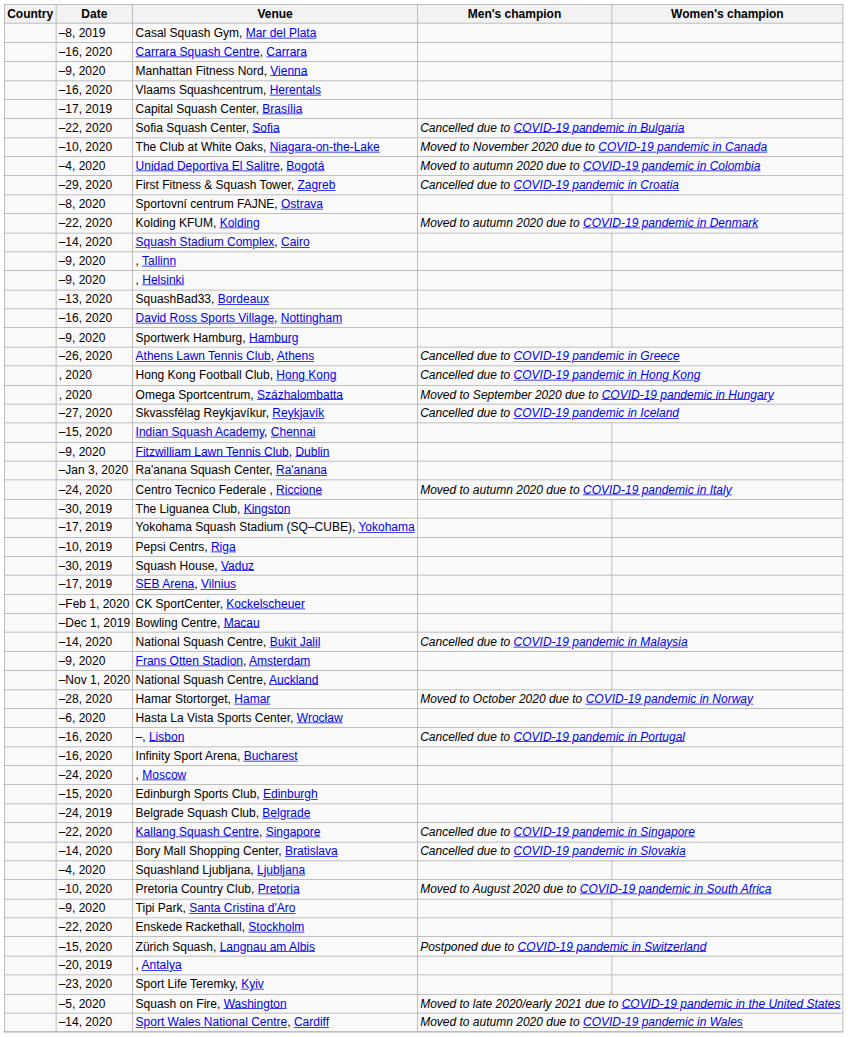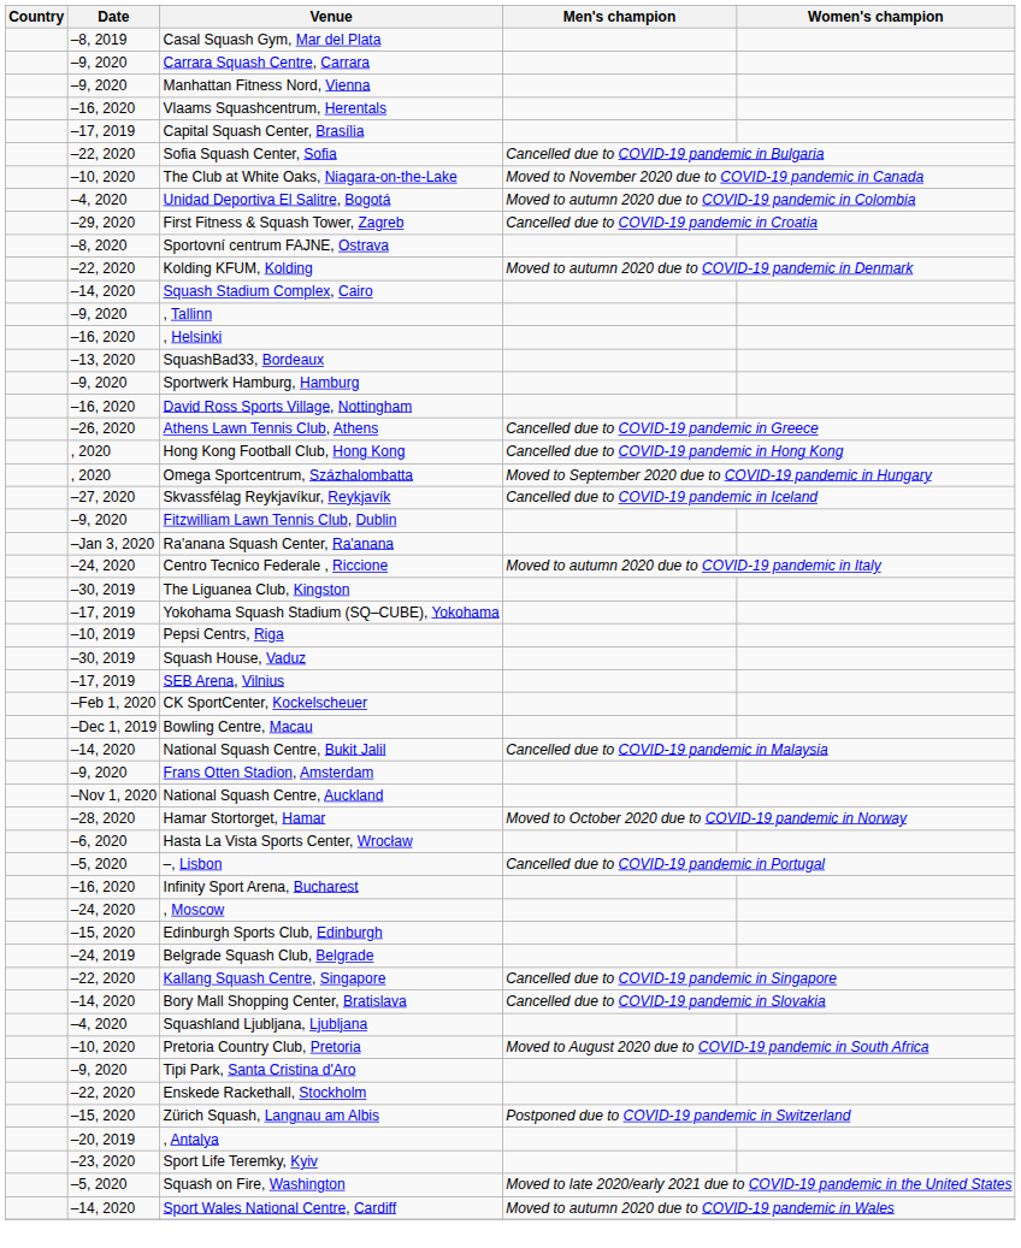 <table class="wikitable sortable">
 <tr>
 <th>Country</th>
 <th>Date</th>
 <th>Venue</th>
 <th>Men's champion</th>
 <th>Women's champion</th>
 </tr>
 <tr>
 <td></td>
 <td>–8, 2019</td>
 <td>Casal Squash Gym, <a href='#'>Mar del Plata</a></td>
 <td></td>
 <td></td>
 </tr>
 <tr>
 <td></td>
-<td>–16, 2020</td>
+<td>–9, 2020</td>
 <td><a href='#'>Carrara Squash Centre</a>, <a href='#'>Carrara</a></td>
 <td></td>
 <td></td>
 </tr>
 <tr>
 <td></td>
 <td>–9, 2020</td>
 <td>Manhattan Fitness Nord, <a href='#'>Vienna</a></td>
 <td></td>
 <td></td>
 </tr>
 <tr>
 <td></td>
 <td>–16, 2020</td>
 <td>Vlaams Squashcentrum, <a href='#'>Herentals</a></td>
 <td></td>
 <td></td>
 </tr>
 <tr>
 <td></td>
 <td>–17, 2019</td>
 <td>Capital Squash Center, <a href='#'>Brasília</a></td>
 <td></td>
 <td></td>
 </tr>
 <tr>
 <td></td>
 <td>–22, 2020</td>
 <td>Sofia Squash Center, <a href='#'>Sofia</a></td>
 <td colspan=2><em>Cancelled due to <a href='#'>COVID-19 pandemic in Bulgaria</a></em></td>
 </tr>
 <tr>
 <td></td>
 <td>–10, 2020</td>
 <td>The Club at White Oaks, <a href='#'>Niagara-on-the-Lake</a></td>
 <td colspan=2><em>Moved to November 2020 due to <a href='#'>COVID-19 pandemic in Canada</a></em> </td>
 </tr>
 <tr>
 <td></td>
 <td>–4, 2020</td>
 <td><a href='#'>Unidad Deportiva El Salitre</a>, <a href='#'>Bogotá</a></td>
 <td colspan=2><em>Moved to autumn 2020 due to <a href='#'>COVID-19 pandemic in Colombia</a></em> </td>
 </tr>
 <tr>
 <td></td>
 <td>–29, 2020</td>
 <td>First Fitness & Squash Tower, <a href='#'>Zagreb</a></td>
 <td colspan=2><em>Cancelled due to <a href='#'>COVID-19 pandemic in Croatia</a></em></td>
 </tr>
 <tr>
 <td></td>
 <td>–8, 2020</td>
 <td>Sportovní centrum FAJNE, <a href='#'>Ostrava</a></td>
 <td></td>
 <td></td>
 </tr>
 <tr>
 <td></td>
 <td>–22, 2020</td>
 <td>Kolding KFUM, <a href='#'>Kolding</a></td>
 <td colspan=2><em>Moved to autumn 2020 due to <a href='#'>COVID-19 pandemic in Denmark</a></em> </td>
 </tr>
 <tr>
 <td></td>
 <td>–14, 2020</td>
 <td><a href='#'>Squash Stadium Complex</a>, <a href='#'>Cairo</a></td>
 <td></td>
 <td></td>
 </tr>
 <tr>
 <td></td>
 <td>–9, 2020</td>
 <td>, <a href='#'>Tallinn</a></td>
 <td></td>
 <td></td>
 </tr>
 <tr>
 <td></td>
-<td>–9, 2020</td>
+<td>–16, 2020</td>
 <td>, <a href='#'>Helsinki</a></td>
 <td></td>
 <td></td>
 </tr>
 <tr>
 <td></td>
 <td>–13, 2020</td>
 <td>SquashBad33, <a href='#'>Bordeaux</a></td>
 <td></td>
 <td></td>
 </tr>
 <tr>
 <td></td>
-<td>–16, 2020</td>
-<td><a href='#'>David Ross Sports Village</a>, <a href='#'>Nottingham</a></td>
+<td>–9, 2020</td>
+<td>Sportwerk Hamburg, <a href='#'>Hamburg</a></td>
 <td></td>
 <td></td>
 </tr>
 <tr>
 <td></td>
-<td>–9, 2020</td>
-<td>Sportwerk Hamburg, <a href='#'>Hamburg</a></td>
+<td>–16, 2020</td>
+<td><a href='#'>David Ross Sports Village</a>, <a href='#'>Nottingham</a></td>
 <td></td>
 <td></td>
 </tr>
 <tr>
 <td></td>
 <td>–26, 2020</td>
 <td><a href='#'>Athens Lawn Tennis Club</a>, <a href='#'>Athens</a></td>
 <td colspan=2><em>Cancelled due to <a href='#'>COVID-19 pandemic in Greece</a></em></td>
 </tr>
 <tr>
 <td></td>
 <td>, 2020</td>
 <td>Hong Kong Football Club, <a href='#'>Hong Kong</a></td>
 <td colspan=2><em>Cancelled due to <a href='#'>COVID-19 pandemic in Hong Kong</a></em></td>
 </tr>
 <tr>
 <td></td>
 <td>, 2020</td>
 <td>Omega Sportcentrum, <a href='#'>Százhalombatta</a></td>
 <td colspan=2><em>Moved to September 2020 due to <a href='#'>COVID-19 pandemic in Hungary</a></em> </td>
 </tr>
 <tr>
 <td></td>
 <td>–27, 2020</td>
 <td>Skvassfélag Reykjavíkur, <a href='#'>Reykjavík</a></td>
 <td colspan=2><em>Cancelled due to <a href='#'>COVID-19 pandemic in Iceland</a></em></td>
-</tr>
-<tr>
-<td></td>
-<td>–15, 2020</td>
-<td><a href='#'>Indian Squash Academy</a>, <a href='#'>Chennai</a></td>
-<td></td>
-<td></td>
 </tr>
 <tr>
 <td></td>
 <td>–9, 2020</td>
 <td><a href='#'>Fitzwilliam Lawn Tennis Club</a>, <a href='#'>Dublin</a></td>
 <td></td>
 <td></td>
 </tr>
 <tr>
 <td></td>
 <td>–Jan 3, 2020</td>
 <td>Ra'anana Squash Center, <a href='#'>Ra'anana</a></td>
 <td></td>
 <td></td>
 </tr>
 <tr>
 <td></td>
 <td>–24, 2020</td>
 <td>Centro Tecnico Federale , <a href='#'>Riccione</a></td>
 <td colspan=2><em>Moved to autumn 2020 due to <a href='#'>COVID-19 pandemic in Italy</a></em> </td>
 </tr>
 <tr>
 <td></td>
 <td>–30, 2019</td>
 <td>The Liguanea Club, <a href='#'>Kingston</a></td>
 <td></td>
 <td></td>
 </tr>
 <tr>
 <td></td>
 <td>–17, 2019</td>
 <td>Yokohama Squash Stadium (SQ‒CUBE), <a href='#'>Yokohama</a></td>
 <td></td>
 <td></td>
 </tr>
 <tr>
 <td></td>
 <td>–10, 2019</td>
 <td>Pepsi Centrs, <a href='#'>Riga</a></td>
 <td></td>
 <td></td>
 </tr>
 <tr>
 <td></td>
 <td>–30, 2019</td>
 <td>Squash House, <a href='#'>Vaduz</a></td>
 <td></td>
 <td></td>
 </tr>
 <tr>
 <td></td>
 <td>–17, 2019</td>
 <td><a href='#'>SEB Arena</a>, <a href='#'>Vilnius</a></td>
 <td></td>
 <td></td>
 </tr>
 <tr>
 <td></td>
 <td>–Feb 1, 2020</td>
 <td>CK SportCenter, <a href='#'>Kockelscheuer</a></td>
 <td></td>
 <td></td>
 </tr>
 <tr>
 <td></td>
 <td>–Dec 1, 2019</td>
 <td>Bowling Centre, <a href='#'>Macau</a></td>
 <td></td>
 <td></td>
 </tr>
 <tr>
 <td></td>
 <td>–14, 2020</td>
 <td>National Squash Centre, <a href='#'>Bukit Jalil</a></td>
 <td colspan=2><em>Cancelled due to <a href='#'>COVID-19 pandemic in Malaysia</a></em></td>
 </tr>
 <tr>
 <td></td>
 <td>–9, 2020</td>
 <td><a href='#'>Frans Otten Stadion</a>, <a href='#'>Amsterdam</a></td>
 <td></td>
 <td></td>
 </tr>
 <tr>
 <td></td>
 <td>–Nov 1, 2020</td>
 <td>National Squash Centre, <a href='#'>Auckland</a></td>
 <td></td>
 <td></td>
 </tr>
 <tr>
 <td></td>
 <td>–28, 2020</td>
 <td>Hamar Stortorget, <a href='#'>Hamar</a></td>
 <td colspan=2><em>Moved to October 2020 due to <a href='#'>COVID-19 pandemic in Norway</a></em> </td>
 </tr>
 <tr>
 <td></td>
 <td>–6, 2020</td>
 <td>Hasta La Vista Sports Center, <a href='#'>Wrocław</a></td>
 <td></td>
 <td></td>
 </tr>
 <tr>
 <td></td>
-<td>–16, 2020</td>
+<td>–5, 2020</td>
 <td>–, <a href='#'>Lisbon</a></td>
 <td colspan=2><em>Cancelled due to <a href='#'>COVID-19 pandemic in Portugal</a></em></td>
 </tr>
 <tr>
 <td></td>
 <td>–16, 2020</td>
 <td>Infinity Sport Arena, <a href='#'>Bucharest</a></td>
 <td></td>
 <td></td>
 </tr>
 <tr>
 <td></td>
 <td>–24, 2020</td>
 <td>, <a href='#'>Moscow</a></td>
 <td></td>
 <td></td>
 </tr>
 <tr>
 <td></td>
 <td>–15, 2020</td>
 <td>Edinburgh Sports Club, <a href='#'>Edinburgh</a></td>
 <td></td>
 <td></td>
 </tr>
 <tr>
 <td></td>
 <td>–24, 2019</td>
 <td>Belgrade Squash Club, <a href='#'>Belgrade</a></td>
 <td></td>
 <td></td>
 </tr>
 <tr>
 <td></td>
 <td>–22, 2020</td>
 <td><a href='#'>Kallang Squash Centre</a>, <a href='#'>Singapore</a></td>
 <td colspan=2><em>Cancelled due to <a href='#'>COVID-19 pandemic in Singapore</a></em> </td>
 </tr>
 <tr>
 <td></td>
 <td>–14, 2020</td>
 <td>Bory Mall Shopping Center, <a href='#'>Bratislava</a></td>
 <td colspan=2><em>Cancelled due to <a href='#'>COVID-19 pandemic in Slovakia</a></em> </td>
 </tr>
 <tr>
 <td></td>
 <td>–4, 2020</td>
 <td>Squashland Ljubljana, <a href='#'>Ljubljana</a></td>
 <td></td>
 <td></td>
 </tr>
 <tr>
 <td></td>
 <td>–10, 2020</td>
 <td>Pretoria Country Club, <a href='#'>Pretoria</a></td>
 <td colspan=2><em>Moved to August 2020 due to <a href='#'>COVID-19 pandemic in South Africa</a></em> </td>
 </tr>
 <tr>
 <td></td>
 <td>–9, 2020</td>
 <td>Tipi Park, <a href='#'>Santa Cristina d'Aro</a></td>
 <td></td>
 <td></td>
 </tr>
 <tr>
 <td></td>
 <td>–22, 2020</td>
 <td>Enskede Rackethall, <a href='#'>Stockholm</a></td>
 <td></td>
 <td></td>
 </tr>
 <tr>
 <td></td>
 <td>–15, 2020</td>
 <td>Zürich Squash, <a href='#'>Langnau am Albis</a></td>
 <td colspan=2><em>Postponed due to <a href='#'>COVID-19 pandemic in Switzerland</a></em> </td>
 </tr>
 <tr>
 <td></td>
 <td>–20, 2019</td>
 <td>, <a href='#'>Antalya</a></td>
 <td></td>
 <td></td>
 </tr>
 <tr>
 <td></td>
 <td>–23, 2020</td>
 <td>Sport Life Teremky, <a href='#'>Kyiv</a></td>
 <td></td>
 <td></td>
 </tr>
 <tr>
 <td></td>
 <td>–5, 2020</td>
 <td>Squash on Fire, <a href='#'>Washington</a></td>
 <td colspan=2><em>Moved to late 2020/early 2021 due to <a href='#'>COVID-19 pandemic in the United States</a></em> </td>
 </tr>
 <tr>
 <td></td>
 <td>–14, 2020</td>
 <td><a href='#'>Sport Wales National Centre</a>, <a href='#'>Cardiff</a></td>
 <td colspan=2><em>Moved to autumn 2020 due to <a href='#'>COVID-19 pandemic in Wales</a></em></td>
 </tr>
 <tr>
 </tr>
 </table>
